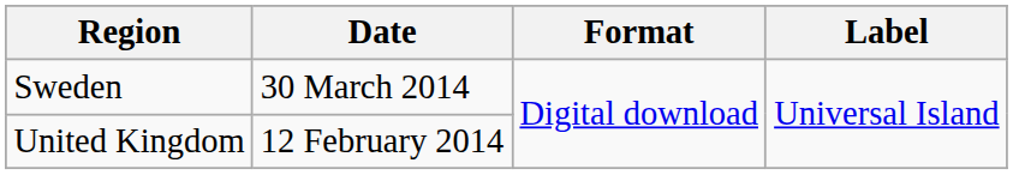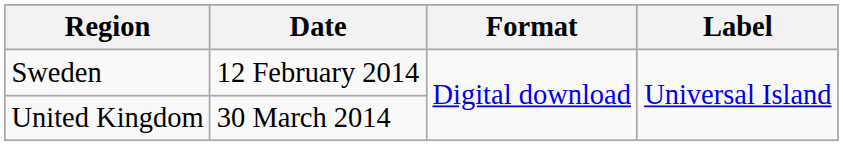 <table class=wikitable>
 <tr>
 <th>Region</th>
 <th>Date</th>
 <th>Format</th>
 <th>Label</th>
 </tr>
 <tr>
 <td>Sweden</td>
-<td>30 March 2014</td>
+<td>12 February 2014</td>
 <td rowspan="2"><a href='#'>Digital download</a></td>
 <td rowspan="2"><a href='#'>Universal Island</a></td>
 </tr>
 <tr>
 <td>United Kingdom</td>
-<td>12 February 2014</td>
+<td>30 March 2014</td>
 </tr>
 </table>
